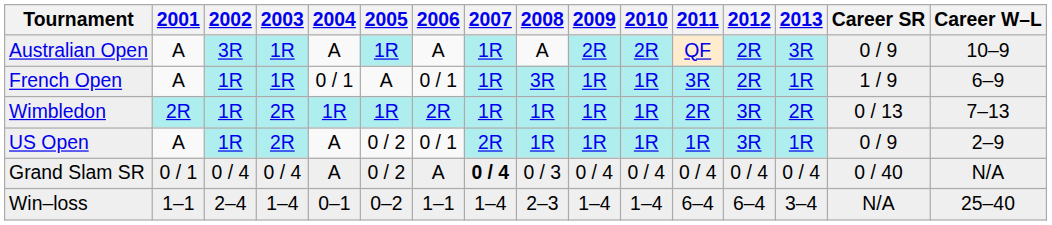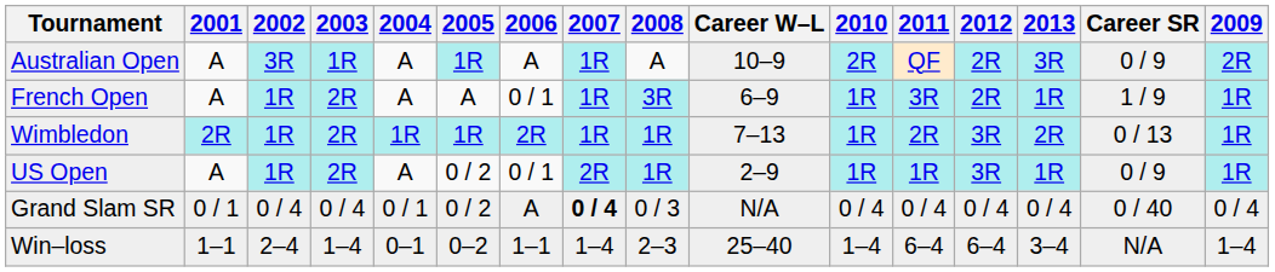 <table class="wikitable">
 <tr style="background:#efefef;">
 <th>Tournament</th>
 <th><a href='#'>2001</a></th>
 <th><a href='#'>2002</a></th>
 <th><a href='#'>2003</a></th>
 <th><a href='#'>2004</a></th>
 <th><a href='#'>2005</a></th>
 <th><a href='#'>2006</a></th>
 <th><a href='#'>2007</a></th>
 <th><a href='#'>2008</a></th>
-<th><a href='#'>2009</a></th>
+<th>Career W–L</th>
 <th><a href='#'>2010</a></th>
 <th><a href='#'>2011</a></th>
 <th><a href='#'>2012</a></th>
 <th><a href='#'>2013</a></th>
 <th>Career SR</th>
-<th>Career W–L</th>
+<th><a href='#'>2009</a></th>
 </tr>
 <tr>
 <td style="background:#efefef;"><a href='#'>Australian Open</a></td>
 <td style="text-align:center;">A</td>
 <td style="text-align:center; background:#afeeee;"><a href='#'>3R</a></td>
 <td style="text-align:center; background:#afeeee;"><a href='#'>1R</a></td>
 <td style="text-align:center;">A</td>
 <td style="text-align:center; background:#afeeee;"><a href='#'>1R</a></td>
 <td style="text-align:center;">A</td>
 <td style="text-align:center; background:#afeeee;"><a href='#'>1R</a></td>
 <td style="text-align:center;">A</td>
-<td style="text-align:center; background:#afeeee;"><a href='#'>2R</a></td>
+<td style="text-align:center; background:#efefef;">10–9</td>
 <td style="text-align:center; background:#afeeee;"><a href='#'>2R</a></td>
 <td style="text-align:center; background:#ffebcd;"><a href='#'>QF</a></td>
 <td style="text-align:center; background:#afeeee;"><a href='#'>2R</a></td>
 <td style="text-align:center; background:#afeeee;"><a href='#'>3R</a></td>
 <td style="text-align:center; background:#efefef;">0 / 9</td>
-<td style="text-align:center; background:#efefef;">10–9</td>
+<td style="text-align:center; background:#afeeee;"><a href='#'>2R</a></td>
 </tr>
 <tr>
 <td style="background:#efefef;"><a href='#'>French Open</a></td>
 <td style="text-align:center;">A</td>
 <td style="text-align:center; background:#afeeee;"><a href='#'>1R</a></td>
-<td style="text-align:center; background:#afeeee;"><a href='#'>1R</a></td>
-<td style="text-align:center;">0 / 1</td>
+<td style="text-align:center; background:#afeeee;"><a href='#'>2R</a></td>
+<td style="text-align:center;">A</td>
 <td style="text-align:center;">A</td>
 <td style="text-align:center;">0 / 1</td>
 <td style="text-align:center; background:#afeeee;"><a href='#'>1R</a></td>
 <td style="text-align:center; background:#afeeee;"><a href='#'>3R</a></td>
-<td style="text-align:center; background:#afeeee;"><a href='#'>1R</a></td>
+<td style="text-align:center; background:#efefef;">6–9</td>
 <td style="text-align:center; background:#afeeee;"><a href='#'>1R</a></td>
 <td style="text-align:center; background:#afeeee;"><a href='#'>3R</a></td>
 <td style="text-align:center; background:#afeeee;"><a href='#'>2R</a></td>
 <td style="text-align:center; background:#afeeee;"><a href='#'>1R</a></td>
 <td style="text-align:center; background:#efefef;">1 / 9</td>
-<td style="text-align:center; background:#efefef;">6–9</td>
+<td style="text-align:center; background:#afeeee;"><a href='#'>1R</a></td>
 </tr>
 <tr>
 <td style="background:#efefef;"><a href='#'>Wimbledon</a></td>
 <td style="text-align:center; background:#afeeee;"><a href='#'>2R</a></td>
 <td style="text-align:center; background:#afeeee;"><a href='#'>1R</a></td>
 <td style="text-align:center; background:#afeeee;"><a href='#'>2R</a></td>
 <td style="text-align:center; background:#afeeee;"><a href='#'>1R</a></td>
 <td style="text-align:center; background:#afeeee;"><a href='#'>1R</a></td>
 <td style="text-align:center; background:#afeeee;"><a href='#'>2R</a></td>
 <td style="text-align:center; background:#afeeee;"><a href='#'>1R</a></td>
 <td style="text-align:center; background:#afeeee;"><a href='#'>1R</a></td>
-<td style="text-align:center; background:#afeeee;"><a href='#'>1R</a></td>
+<td style="text-align:center; background:#efefef;">7–13</td>
 <td style="text-align:center; background:#afeeee;"><a href='#'>1R</a></td>
 <td style="text-align:center; background:#afeeee;"><a href='#'>2R</a></td>
 <td style="text-align:center; background:#afeeee;"><a href='#'>3R</a></td>
 <td style="text-align:center; background:#afeeee;"><a href='#'>2R</a></td>
 <td style="text-align:center; background:#efefef;">0 / 13</td>
-<td style="text-align:center; background:#efefef;">7–13</td>
+<td style="text-align:center; background:#afeeee;"><a href='#'>1R</a></td>
 </tr>
 <tr>
 <td style="background:#efefef;"><a href='#'>US Open</a></td>
 <td style="text-align:center;">A</td>
 <td style="text-align:center; background:#afeeee;"><a href='#'>1R</a></td>
 <td style="text-align:center; background:#afeeee;"><a href='#'>2R</a></td>
 <td style="text-align:center;">A</td>
 <td style="text-align:center;">0 / 2</td>
 <td style="text-align:center;">0 / 1</td>
 <td style="text-align:center; background:#afeeee;"><a href='#'>2R</a></td>
 <td style="text-align:center; background:#afeeee;"><a href='#'>1R</a></td>
-<td style="text-align:center; background:#afeeee;"><a href='#'>1R</a></td>
+<td style="text-align:center; background:#efefef;">2–9</td>
 <td style="text-align:center; background:#afeeee;"><a href='#'>1R</a></td>
 <td style="text-align:center; background:#afeeee;"><a href='#'>1R</a></td>
 <td style="text-align:center; background:#afeeee;"><a href='#'>3R</a></td>
 <td style="text-align:center; background:#afeeee;"><a href='#'>1R</a></td>
 <td style="text-align:center; background:#efefef;">0 / 9</td>
-<td style="text-align:center; background:#efefef;">2–9</td>
+<td style="text-align:center; background:#afeeee;"><a href='#'>1R</a></td>
 </tr>
 <tr style="background:#efefef;">
 <td>Grand Slam SR</td>
 <td style="text-align:center;">0 / 1</td>
 <td style="text-align:center;">0 / 4</td>
 <td style="text-align:center;">0 / 4</td>
-<td style="text-align:center;">A</td>
+<td style="text-align:center;">0 / 1</td>
 <td style="text-align:center;">0 / 2</td>
 <td style="text-align:center;">A</td>
 <td style="text-align:center;"><strong>0 / 4</strong></td>
 <td style="text-align:center;">0 / 3</td>
-<td style="text-align:center;">0 / 4</td>
+<td style="text-align:center; ">N/A</td>
 <td style="text-align:center;">0 / 4</td>
 <td style="text-align:center;">0 / 4</td>
 <td style="text-align:center;">0 / 4</td>
 <td style="text-align:center;">0 / 4</td>
 <td style="text-align:center;">0 / 40</td>
-<td style="text-align:center; ">N/A</td>
+<td style="text-align:center;">0 / 4</td>
 </tr>
 <tr>
 <td style="background:#EFEFEF;">Win–loss</td>
 <td style="text-align:center; background:#efefef;">1–1</td>
 <td style="text-align:center; background:#efefef;">2–4</td>
 <td style="text-align:center; background:#efefef;">1–4</td>
 <td style="text-align:center; background:#efefef;">0–1</td>
 <td style="text-align:center; background:#efefef;">0–2</td>
 <td style="text-align:center; background:#efefef;">1–1</td>
 <td style="text-align:center; background:#efefef;">1–4</td>
 <td style="text-align:center; background:#efefef;">2–3</td>
-<td style="text-align:center; background:#efefef;">1–4</td>
+<td style="text-align:center; background:#efefef;">25–40</td>
 <td style="text-align:center; background:#efefef;">1–4</td>
 <td style="text-align:center; background:#efefef;">6–4</td>
 <td style="text-align:center; background:#efefef;">6–4</td>
 <td style="text-align:center; background:#efefef;">3–4</td>
 <td style="text-align:center; background:#efefef;">N/A</td>
-<td style="text-align:center; background:#efefef;">25–40</td>
+<td style="text-align:center; background:#efefef;">1–4</td>
 </tr>
 </table>
